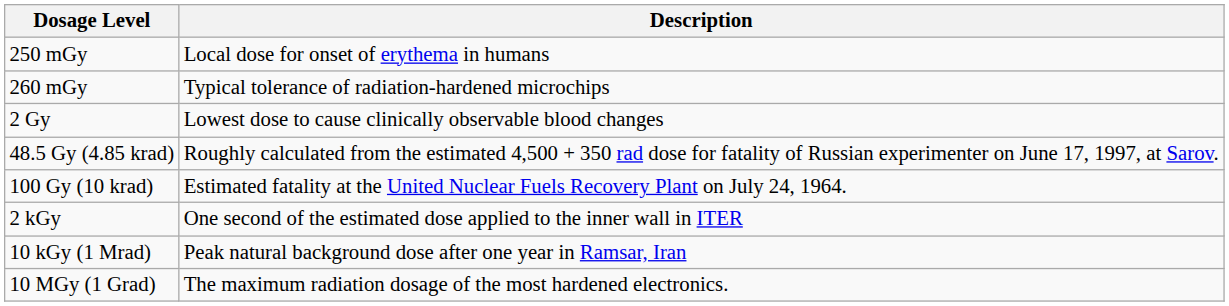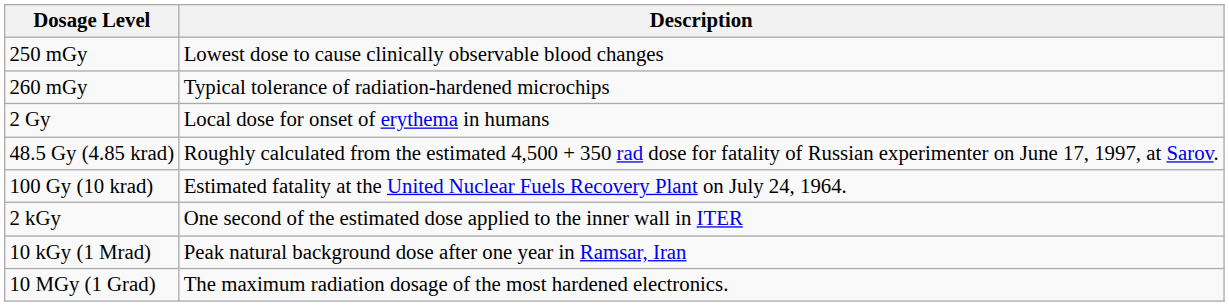 <table class="wikitable">
 <tr>
 <th>Dosage Level</th>
 <th>Description</th>
 </tr>
 <tr>
 <td>250 mGy</td>
-<td>Local dose for onset of <a href='#'>erythema</a> in humans</td>
+<td>Lowest dose to cause clinically observable blood changes</td>
 </tr>
 <tr>
 <td>260 mGy</td>
 <td>Typical tolerance of radiation-hardened microchips</td>
 </tr>
 <tr>
 <td>2 Gy</td>
-<td>Lowest dose to cause clinically observable blood changes</td>
+<td>Local dose for onset of <a href='#'>erythema</a> in humans</td>
 </tr>
 <tr>
 <td>48.5 Gy (4.85 krad)</td>
 <td>Roughly calculated from the estimated 4,500 + 350 <a href='#'>rad</a> dose for fatality of Russian experimenter on June 17, 1997, at <a href='#'>Sarov</a>.</td>
 </tr>
 <tr>
 <td>100 Gy (10 krad)</td>
 <td>Estimated fatality at the <a href='#'>United Nuclear Fuels Recovery Plant</a> on July 24, 1964.</td>
 </tr>
 <tr>
 <td>2 kGy</td>
 <td>One second of the estimated dose applied to the inner wall in <a href='#'>ITER</a></td>
 </tr>
 <tr>
 <td>10 kGy (1 Mrad)</td>
 <td>Peak natural background dose after one year in <a href='#'>Ramsar, Iran</a></td>
 </tr>
 <tr>
 <td>10 MGy (1 Grad)</td>
 <td>The maximum radiation dosage of the most hardened electronics.</td>
 </tr>
 </table>
